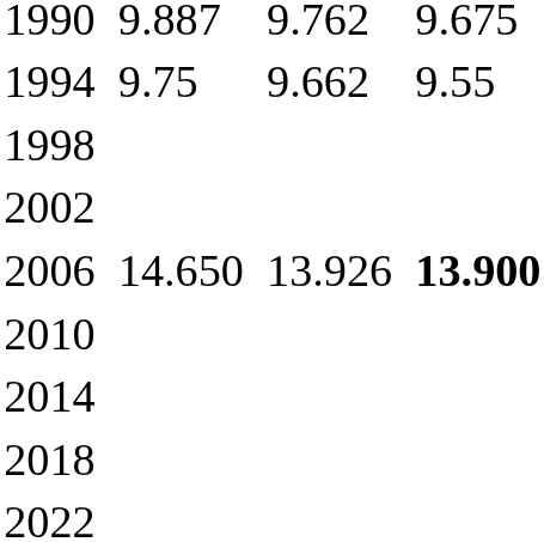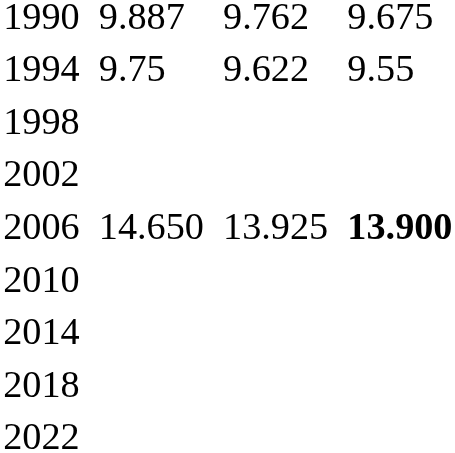 <table>
 <tr>
 <td>1990</td>
 <td></td>
 <td>9.887</td>
 <td></td>
 <td>9.762</td>
 <td></td>
 <td>9.675</td>
 </tr>
 <tr>
 <td>1994</td>
 <td></td>
 <td>9.75</td>
 <td></td>
-<td>9.662</td>
+<td>9.622</td>
 <td></td>
 <td>9.55</td>
 </tr>
 <tr>
 <td>1998</td>
 <td></td>
 <td></td>
 <td></td>
 <td></td>
 <td></td>
 <td></td>
 </tr>
 <tr>
 <td>2002</td>
 <td></td>
 <td></td>
 <td></td>
 <td></td>
 <td></td>
 <td></td>
 </tr>
 <tr>
 <td>2006</td>
 <td></td>
 <td>14.650</td>
 <td></td>
-<td>13.926</td>
+<td>13.925</td>
 <td></td>
 <td><strong>13.900</strong></td>
 </tr>
 <tr>
 <td>2010<br></td>
 <td></td>
 <td></td>
 <td></td>
 <td></td>
 <td></td>
 <td></td>
 </tr>
 <tr>
 <td>2014<br></td>
 <td></td>
 <td></td>
 <td></td>
 <td></td>
 <td></td>
 <td></td>
 </tr>
 <tr>
 <td>2018<br></td>
 <td></td>
 <td></td>
 <td></td>
 <td></td>
 <td></td>
 <td></td>
 </tr>
 <tr>
 <td>2022<br></td>
 <td></td>
 <td></td>
 <td></td>
 <td></td>
 <td></td>
 <td></td>
 </tr>
 </table>
